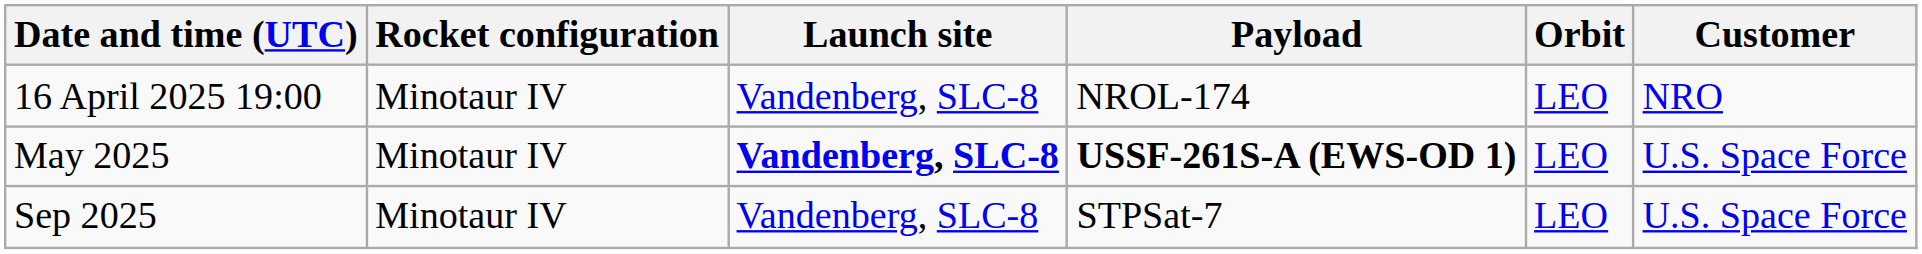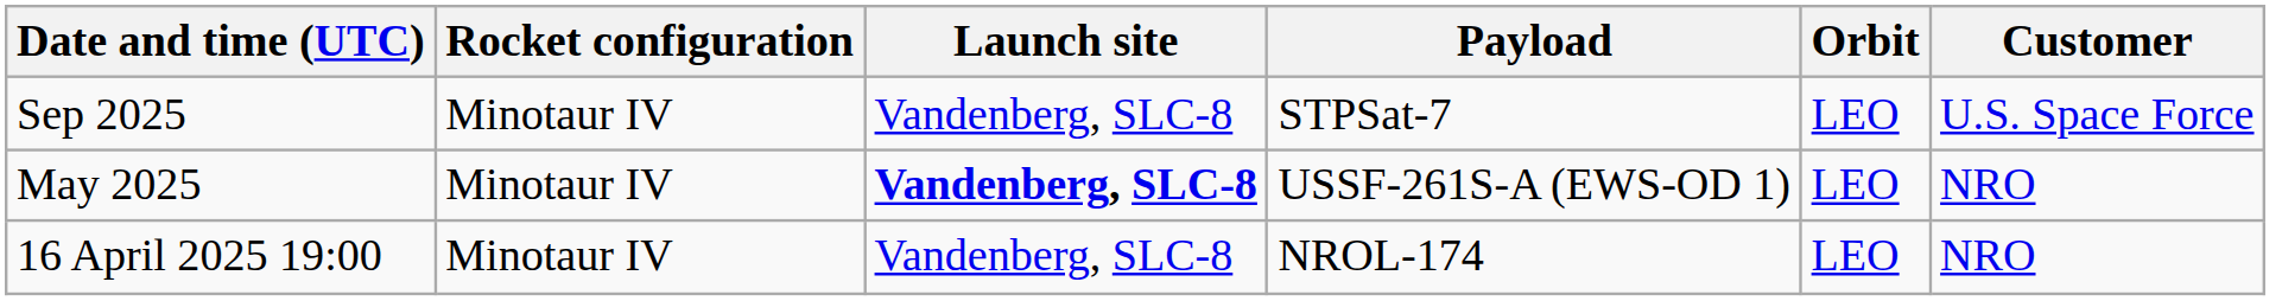 <table class="wikitable plainrowheaders">
 <tr>
 <th scope="col">Date and time (<a href='#'>UTC</a>)</th>
 <th scope="col">Rocket configuration</th>
 <th scope="col">Launch site</th>
 <th scope="col">Payload</th>
 <th scope="col">Orbit</th>
 <th scope="col">Customer</th>
 </tr>
 <tr>
+<td>Sep 2025</td>
+<td>Minotaur IV</td>
+<td><a href='#'>Vandenberg</a>, <a href='#'>SLC-8</a></td>
+<td>STPSat-7</td>
+<td><a href='#'>LEO</a></td>
+<td><a href='#'>U.S. Space Force</a></td>
+</tr>
+<tr>
+<td>May 2025</td>
+<td>Minotaur IV</td>
+<td><strong><a href='#'>Vandenberg</a>, <a href='#'>SLC-8</a></strong></td>
+<td>USSF-261S-A (EWS-OD 1)</td>
+<td><a href='#'>LEO</a></td>
+<td><a href='#'>NRO</a></td>
+</tr>
+<tr>
 <td>16 April 2025 19:00</td>
 <td>Minotaur IV</td>
 <td><a href='#'>Vandenberg</a>, <a href='#'>SLC-8</a></td>
 <td>NROL-174</td>
 <td><a href='#'>LEO</a></td>
 <td><a href='#'>NRO</a></td>
 </tr>
-<tr>
-<td>May 2025</td>
-<td>Minotaur IV</td>
-<td><strong><a href='#'>Vandenberg</a>, <a href='#'>SLC-8</a></strong></td>
-<td><strong>USSF-261S-A (EWS-OD 1)</strong></td>
-<td><a href='#'>LEO</a></td>
-<td><a href='#'>U.S. Space Force</a></td>
-</tr>
-<tr>
-<td>Sep 2025</td>
-<td>Minotaur IV</td>
-<td><a href='#'>Vandenberg</a>, <a href='#'>SLC-8</a></td>
-<td>STPSat-7</td>
-<td><a href='#'>LEO</a></td>
-<td><a href='#'>U.S. Space Force</a></td>
-</tr>
 </table>
